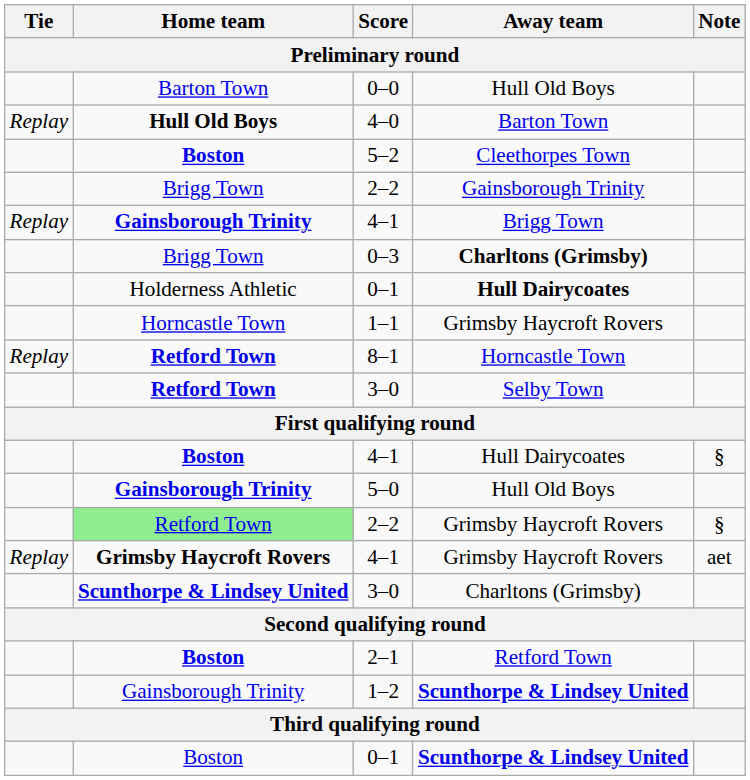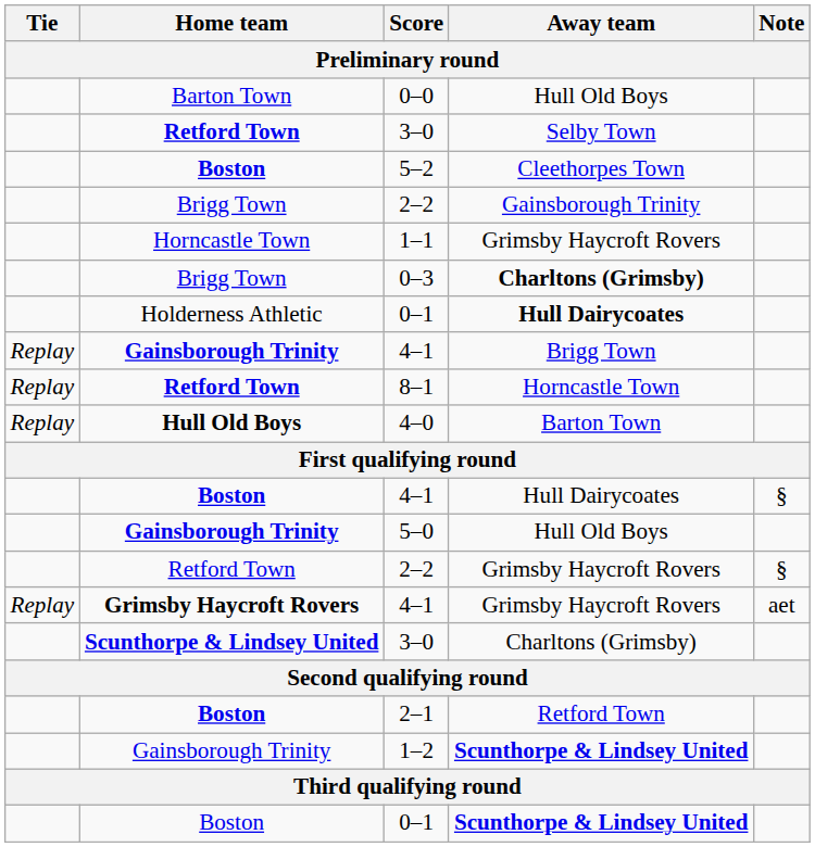 <table class="wikitable" style="text-align:center;">
 <tr>
 <th>Tie</th>
 <th>Home team</th>
 <th>Score</th>
 <th>Away team</th>
 <th>Note</th>
 </tr>
 <tr>
 <th colspan=5>Preliminary round</th>
 </tr>
 <tr>
 <td></td>
 <td><a href='#'>Barton Town</a></td>
 <td>0–0</td>
 <td>Hull Old Boys</td>
 <td></td>
 </tr>
 <tr>
-<td><em>Replay</em></td>
-<td><strong>Hull Old Boys</strong></td>
-<td>4–0</td>
-<td><a href='#'>Barton Town</a></td>
+<td></td>
+<td><strong><a href='#'>Retford Town</a></strong></td>
+<td>3–0</td>
+<td><a href='#'>Selby Town</a></td>
 <td></td>
 </tr>
 <tr>
 <td></td>
 <td><strong><a href='#'>Boston</a></strong></td>
 <td>5–2</td>
 <td><a href='#'>Cleethorpes Town</a></td>
 <td></td>
 </tr>
 <tr>
 <td></td>
 <td><a href='#'>Brigg Town</a></td>
 <td>2–2</td>
 <td><a href='#'>Gainsborough Trinity</a></td>
 <td></td>
 </tr>
 <tr>
-<td><em>Replay</em></td>
-<td><strong><a href='#'>Gainsborough Trinity</a></strong></td>
-<td>4–1</td>
-<td><a href='#'>Brigg Town</a></td>
+<td></td>
+<td><a href='#'>Horncastle Town</a></td>
+<td>1–1</td>
+<td>Grimsby Haycroft Rovers</td>
 <td></td>
 </tr>
 <tr>
 <td></td>
 <td><a href='#'>Brigg Town</a></td>
 <td>0–3</td>
 <td><strong>Charltons (Grimsby)</strong></td>
 <td></td>
 </tr>
 <tr>
 <td></td>
 <td>Holderness Athletic</td>
 <td>0–1</td>
 <td><strong>Hull Dairycoates</strong></td>
 <td></td>
 </tr>
 <tr>
-<td></td>
-<td><a href='#'>Horncastle Town</a></td>
-<td>1–1</td>
-<td>Grimsby Haycroft Rovers</td>
+<td><em>Replay</em></td>
+<td><strong><a href='#'>Gainsborough Trinity</a></strong></td>
+<td>4–1</td>
+<td><a href='#'>Brigg Town</a></td>
 <td></td>
 </tr>
 <tr>
 <td><em>Replay</em></td>
 <td><strong><a href='#'>Retford Town</a></strong></td>
 <td>8–1</td>
 <td><a href='#'>Horncastle Town</a></td>
 </tr>
 <tr>
-<td></td>
-<td><strong><a href='#'>Retford Town</a></strong></td>
-<td>3–0</td>
-<td><a href='#'>Selby Town</a></td>
+<td><em>Replay</em></td>
+<td><strong>Hull Old Boys</strong></td>
+<td>4–0</td>
+<td><a href='#'>Barton Town</a></td>
 <td></td>
 </tr>
 <tr>
 <th colspan=5>First qualifying round</th>
 </tr>
 <tr>
 <td></td>
 <td><strong><a href='#'>Boston</a></strong></td>
 <td>4–1</td>
 <td>Hull Dairycoates</td>
 <td>§</td>
 </tr>
 <tr>
 <td></td>
 <td><strong><a href='#'>Gainsborough Trinity</a></strong></td>
 <td>5–0</td>
 <td>Hull Old Boys</td>
 <td></td>
 </tr>
 <tr>
 <td></td>
-<td style="background: lightgreen;"><a href='#'>Retford Town</a></td>
+<td><a href='#'>Retford Town</a></td>
 <td>2–2</td>
 <td>Grimsby Haycroft Rovers</td>
 <td>§</td>
 </tr>
 <tr>
 <td><em>Replay</em></td>
 <td><strong>Grimsby Haycroft Rovers</strong></td>
 <td>4–1</td>
 <td>Grimsby Haycroft Rovers</td>
 <td>aet</td>
 </tr>
 <tr>
 <td></td>
 <td><strong><a href='#'>Scunthorpe & Lindsey United</a></strong></td>
 <td>3–0</td>
 <td>Charltons (Grimsby)</td>
 <td></td>
 </tr>
 <tr>
 <th colspan=5>Second qualifying round</th>
 </tr>
 <tr>
 <td></td>
 <td><strong><a href='#'>Boston</a></strong></td>
 <td>2–1</td>
 <td><a href='#'>Retford Town</a></td>
 <td></td>
 </tr>
 <tr>
 <td></td>
 <td><a href='#'>Gainsborough Trinity</a></td>
 <td>1–2</td>
 <td><strong><a href='#'>Scunthorpe & Lindsey United</a></strong></td>
 <td></td>
 </tr>
 <tr>
 <th colspan=5>Third qualifying round</th>
 </tr>
 <tr>
 <td></td>
 <td><a href='#'>Boston</a></td>
 <td>0–1</td>
 <td><strong><a href='#'>Scunthorpe & Lindsey United</a></strong></td>
 <td></td>
 </tr>
 <tr>
 </tr>
 </table>
